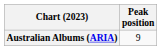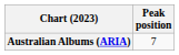 <table class="wikitable plainrowheaders" style="text-align:center;">
 <tr>
 <th scope="col">Chart (2023)</th>
 <th scope="col">Peak<br>position</th>
 </tr>
 <tr>
 <th scope="row">Australian Albums (<a href='#'>ARIA</a>)</th>
-<td>9</td>
+<td>7</td>
 </tr>
 </table>
